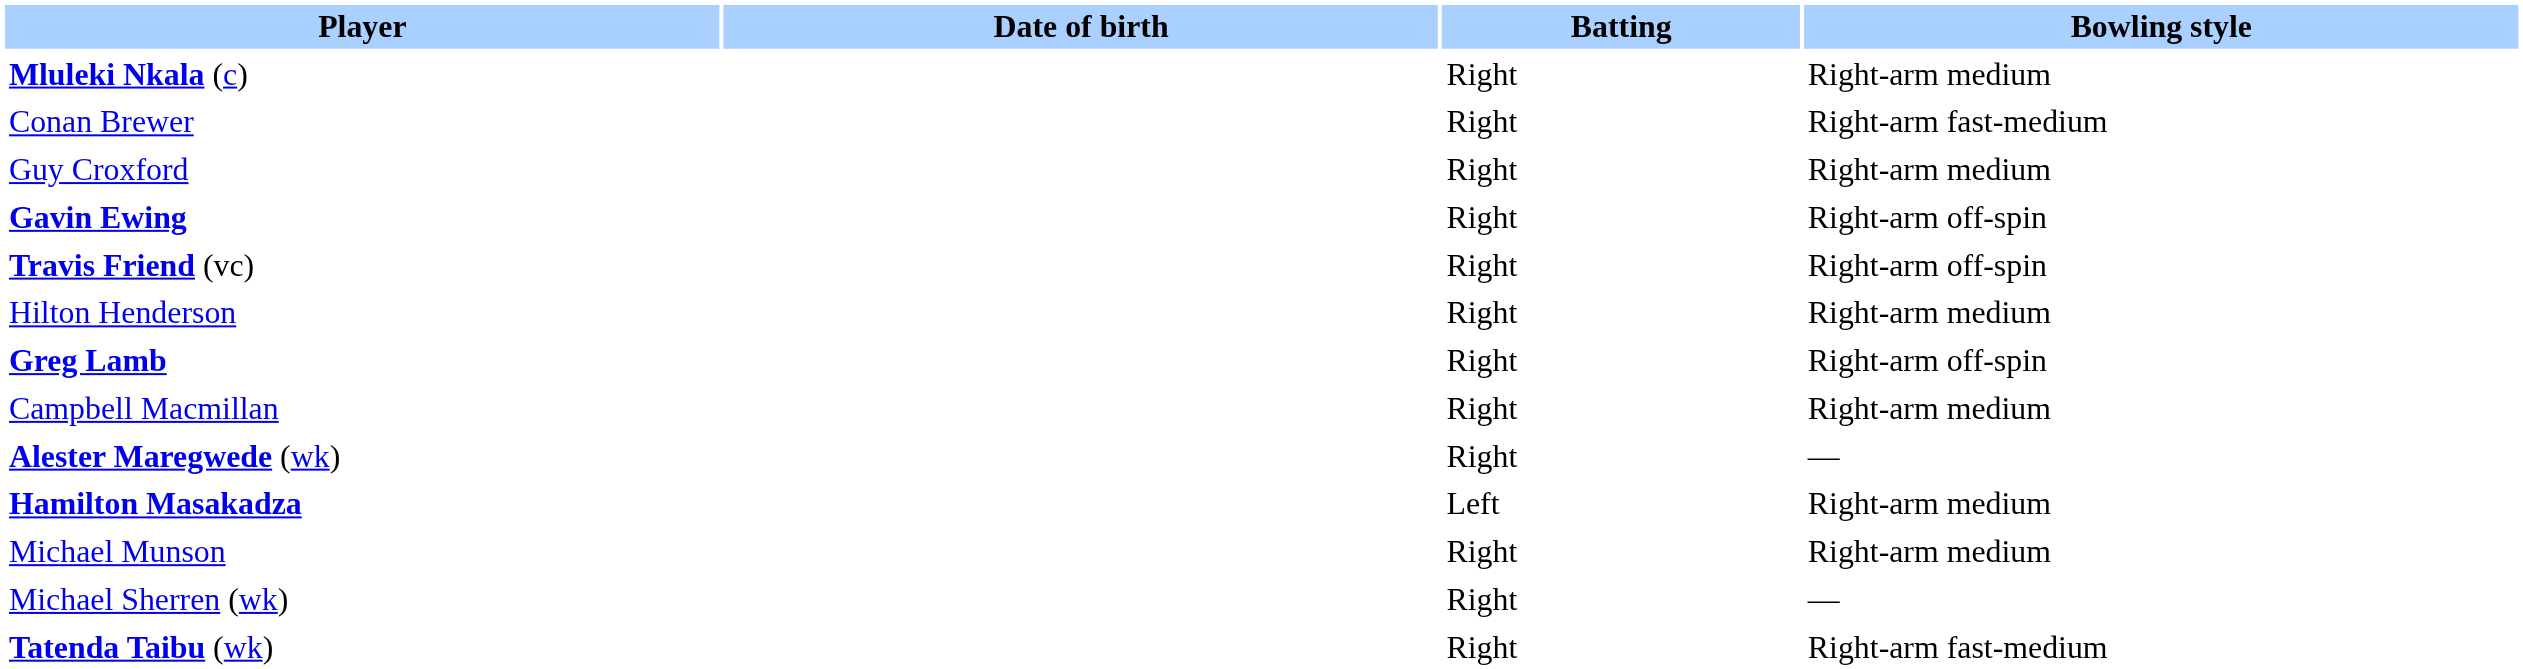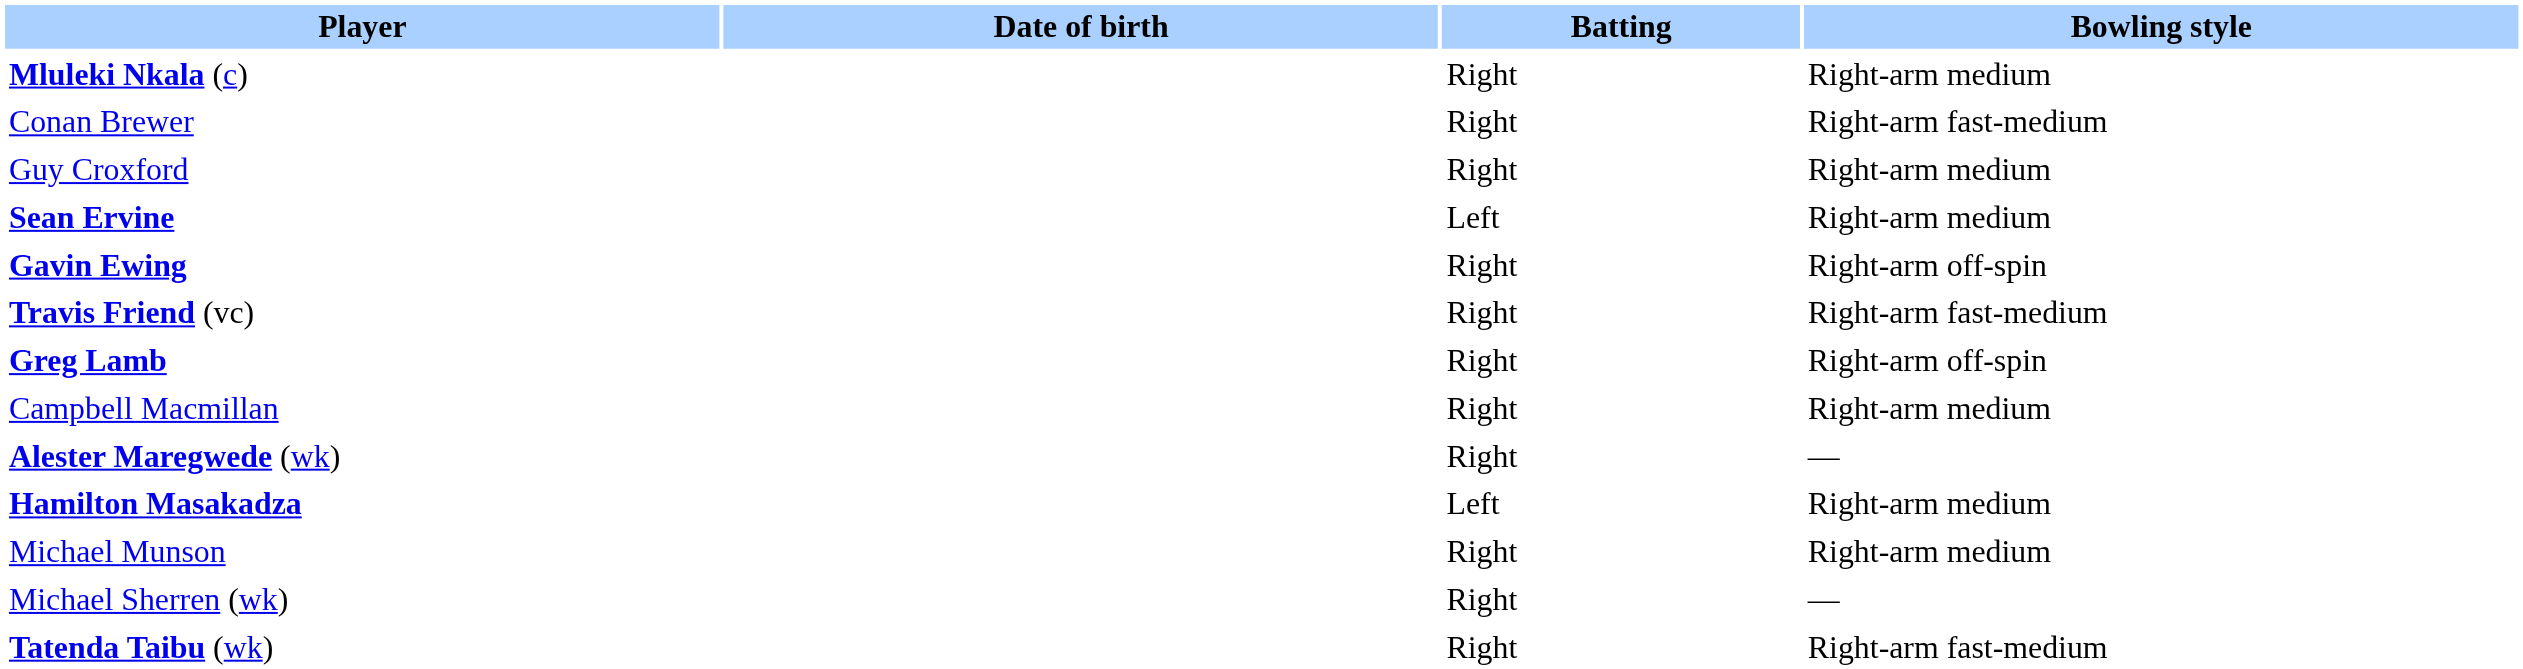 <table class="sortable" style="width:80%;" border="0" cellspacing="2" cellpadding="2">
 <tr style="background:#aad0ff;">
 <th width=20%>Player</th>
 <th width=20%>Date of birth</th>
 <th width=10%>Batting</th>
 <th width=20%>Bowling style</th>
 </tr>
 <tr>
 <td><strong><a href='#'>Mluleki Nkala</a></strong> (<a href='#'>c</a>)</td>
 <td></td>
 <td>Right</td>
 <td>Right-arm medium</td>
 </tr>
 <tr>
 <td><a href='#'>Conan Brewer</a></td>
 <td></td>
 <td>Right</td>
 <td>Right-arm fast-medium</td>
 </tr>
 <tr>
 <td><a href='#'>Guy Croxford</a></td>
 <td></td>
 <td>Right</td>
 <td>Right-arm medium</td>
 </tr>
 <tr>
+<td><strong><a href='#'>Sean Ervine</a></strong></td>
+<td></td>
+<td>Left</td>
+<td>Right-arm medium</td>
+</tr>
+<tr>
 <td><strong><a href='#'>Gavin Ewing</a></strong></td>
 <td></td>
 <td>Right</td>
 <td>Right-arm off-spin</td>
 </tr>
 <tr>
 <td><strong><a href='#'>Travis Friend</a></strong> (vc)</td>
 <td></td>
 <td>Right</td>
-<td>Right-arm off-spin</td>
-</tr>
-<tr>
-<td><a href='#'>Hilton Henderson</a></td>
-<td></td>
-<td>Right</td>
-<td>Right-arm medium</td>
+<td>Right-arm fast-medium</td>
 </tr>
 <tr>
 <td><strong><a href='#'>Greg Lamb</a></strong></td>
 <td></td>
 <td>Right</td>
 <td>Right-arm off-spin</td>
 </tr>
 <tr>
 <td><a href='#'>Campbell Macmillan</a></td>
 <td></td>
 <td>Right</td>
 <td>Right-arm medium</td>
 </tr>
 <tr>
 <td><strong><a href='#'>Alester Maregwede</a></strong> (<a href='#'>wk</a>)</td>
 <td></td>
 <td>Right</td>
 <td>—</td>
 </tr>
 <tr>
 <td><strong><a href='#'>Hamilton Masakadza</a></strong></td>
 <td></td>
 <td>Left</td>
 <td>Right-arm medium</td>
 </tr>
 <tr>
 <td><a href='#'>Michael Munson</a></td>
 <td></td>
 <td>Right</td>
 <td>Right-arm medium</td>
 </tr>
 <tr>
 <td><a href='#'>Michael Sherren</a> (<a href='#'>wk</a>)</td>
 <td></td>
 <td>Right</td>
 <td>—</td>
 </tr>
 <tr>
 <td><strong><a href='#'>Tatenda Taibu</a></strong> (<a href='#'>wk</a>)</td>
 <td></td>
 <td>Right</td>
 <td>Right-arm fast-medium</td>
 </tr>
 </table>
